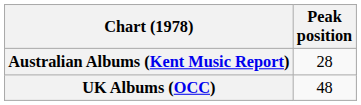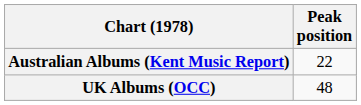 <table class="wikitable sortable plainrowheaders" style="text-align:center">
 <tr>
 <th scope=col>Chart (1978)</th>
 <th scope=col>Peak<br>position</th>
 </tr>
 <tr>
 <th scope=row>Australian Albums (<a href='#'>Kent Music Report</a>)</th>
-<td>28</td>
+<td>22</td>
 </tr>
 <tr>
 <th scope=row>UK Albums (<a href='#'>OCC</a>)</th>
 <td>48</td>
 </tr>
 </table>
